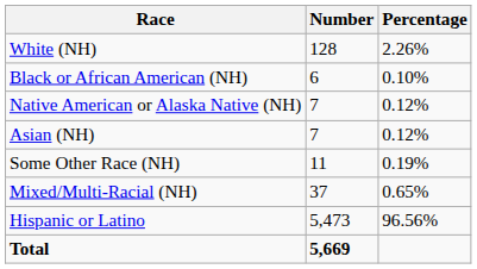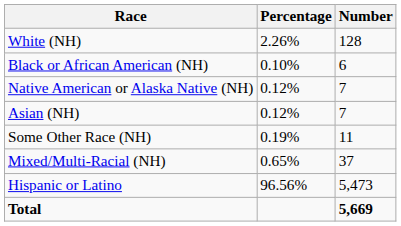 <table class="wikitable">
 <tr>
 <th>Race</th>
+<th>Percentage</th>
 <th>Number</th>
-<th>Percentage</th>
 </tr>
 <tr>
 <td><a href='#'>White</a> (NH)</td>
+<td>2.26%</td>
 <td>128</td>
-<td>2.26%</td>
 </tr>
 <tr>
 <td><a href='#'>Black or African American</a> (NH)</td>
+<td>0.10%</td>
 <td>6</td>
-<td>0.10%</td>
 </tr>
 <tr>
 <td><a href='#'>Native American</a> or <a href='#'>Alaska Native</a> (NH)</td>
+<td>0.12%</td>
 <td>7</td>
-<td>0.12%</td>
 </tr>
 <tr>
 <td><a href='#'>Asian</a> (NH)</td>
+<td>0.12%</td>
 <td>7</td>
-<td>0.12%</td>
 </tr>
 <tr>
 <td>Some Other Race (NH)</td>
+<td>0.19%</td>
 <td>11</td>
-<td>0.19%</td>
 </tr>
 <tr>
 <td><a href='#'>Mixed/Multi-Racial</a> (NH)</td>
+<td>0.65%</td>
 <td>37</td>
-<td>0.65%</td>
 </tr>
 <tr>
 <td><a href='#'>Hispanic or Latino</a></td>
+<td>96.56%</td>
 <td>5,473</td>
-<td>96.56%</td>
 </tr>
 <tr>
 <td><strong>Total</strong></td>
+<td></td>
 <td><strong>5,669</strong></td>
-<td></td>
 </tr>
 </table>
